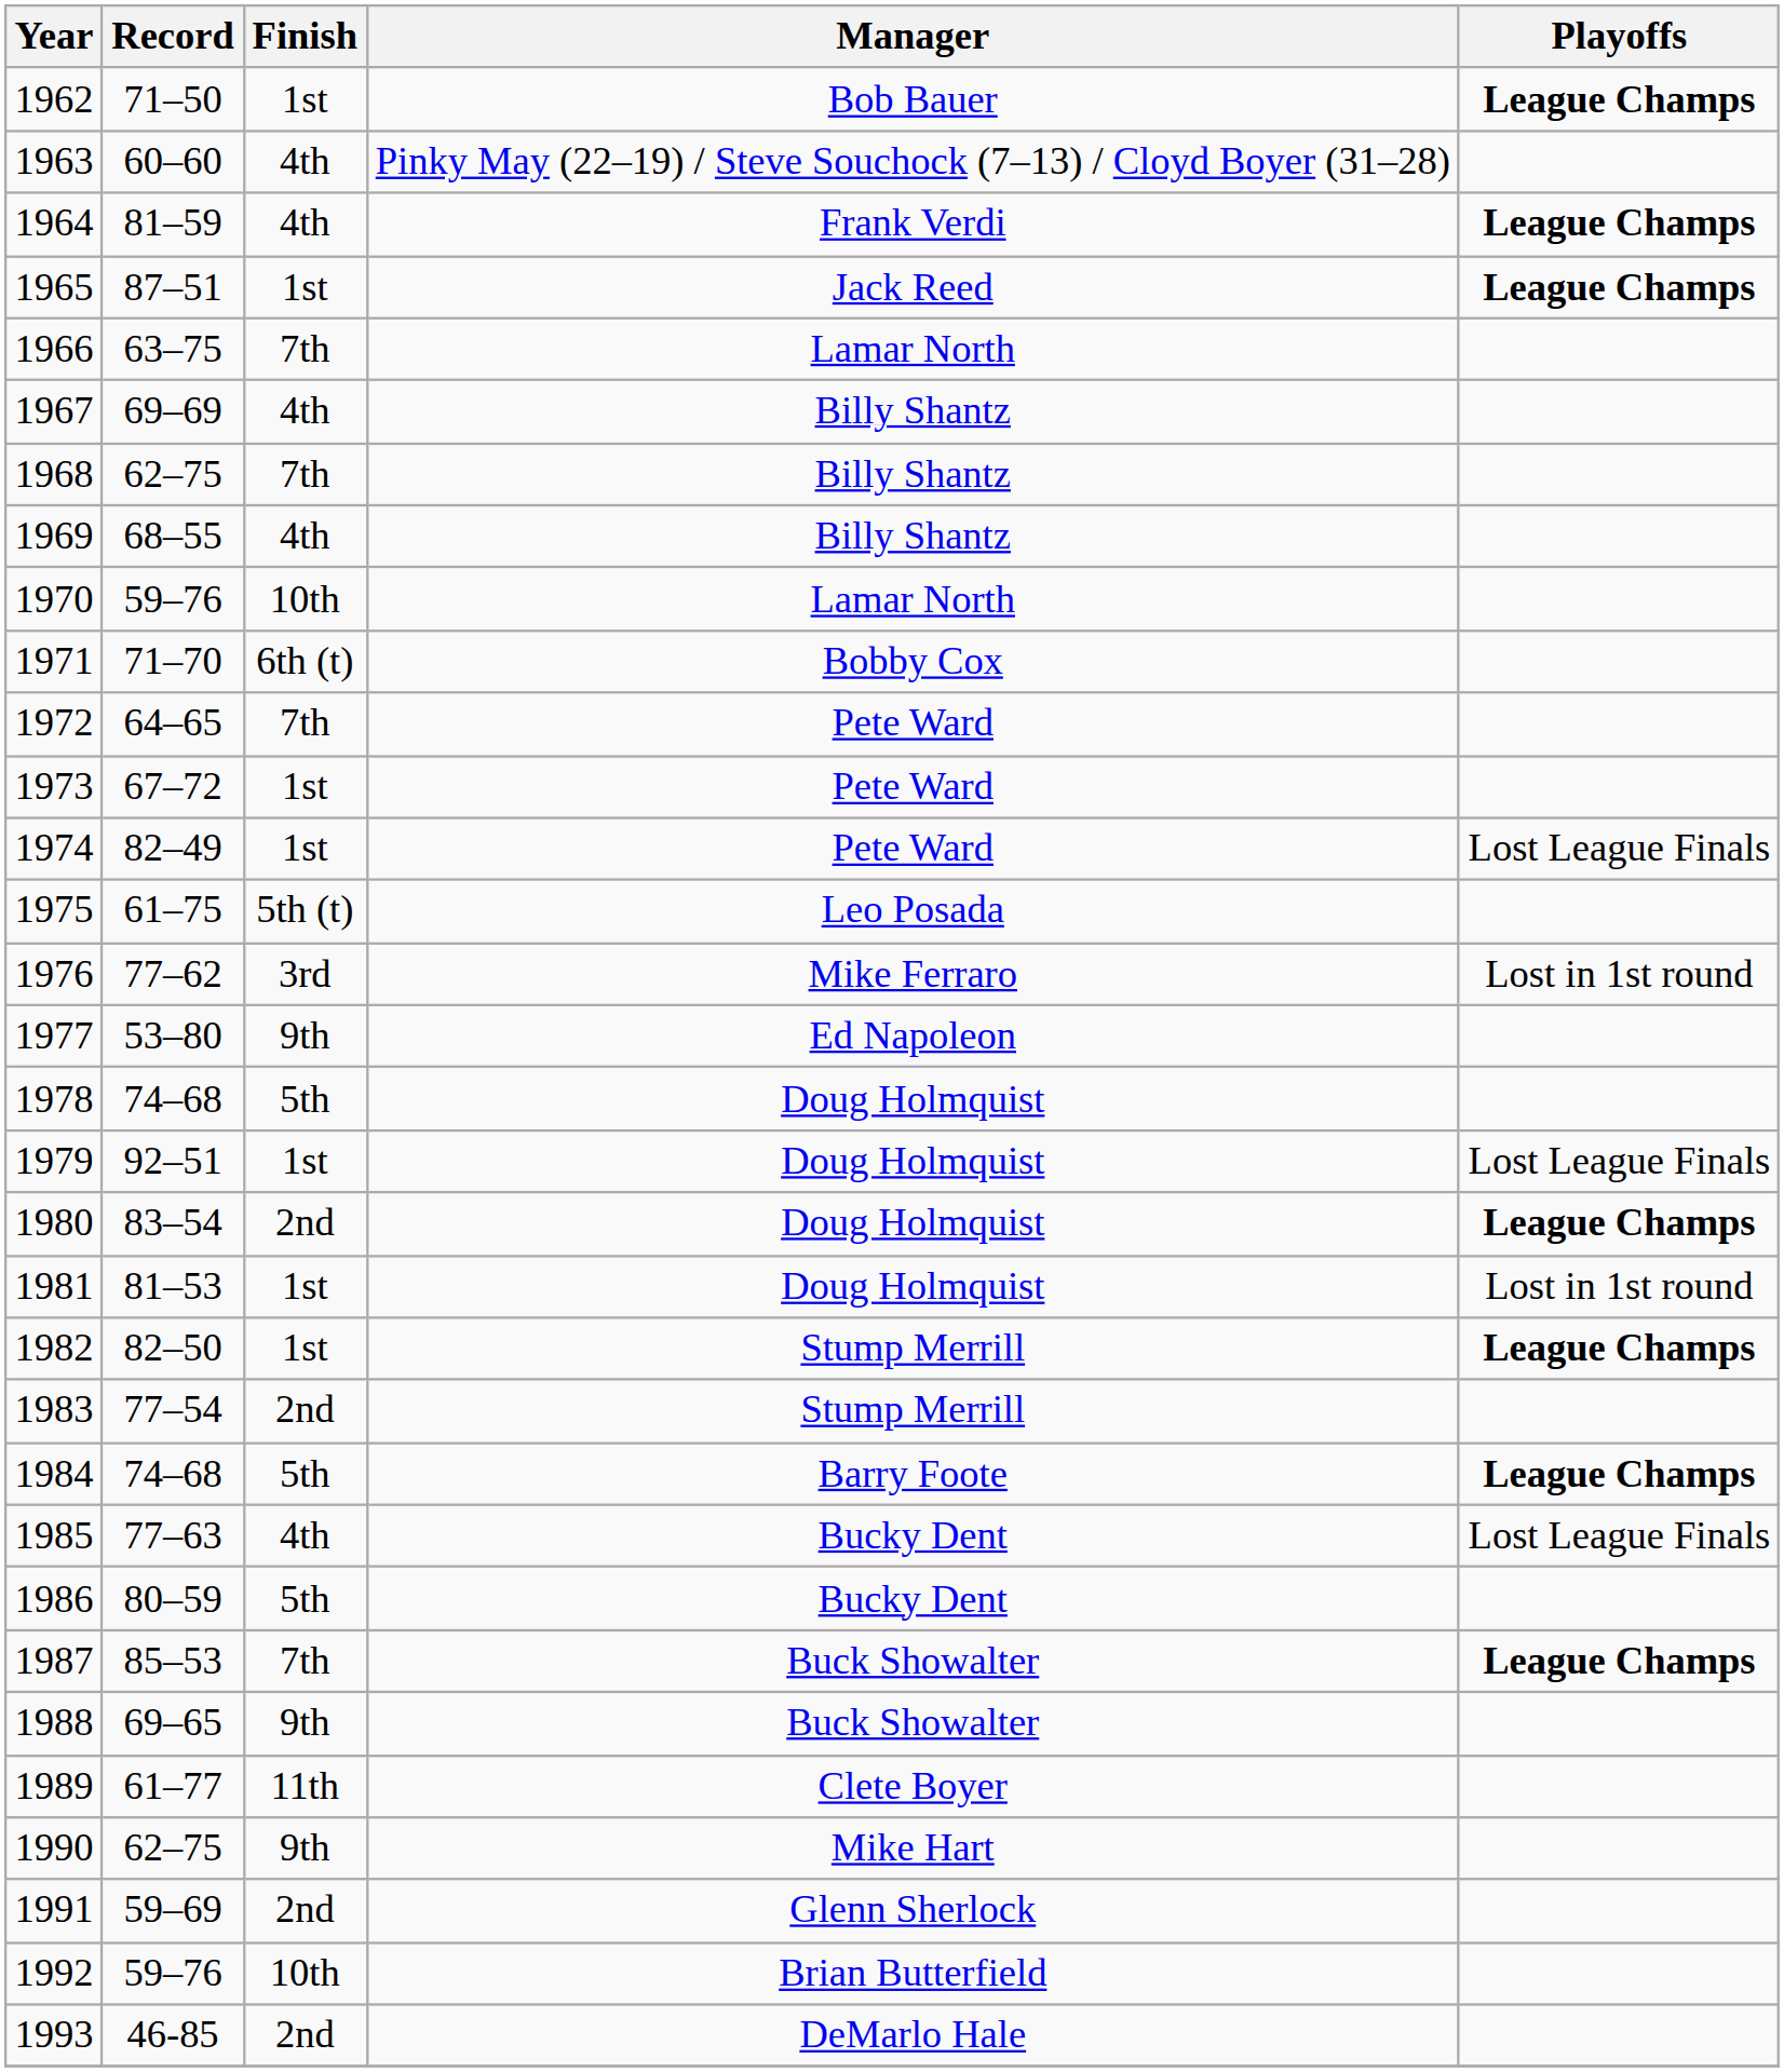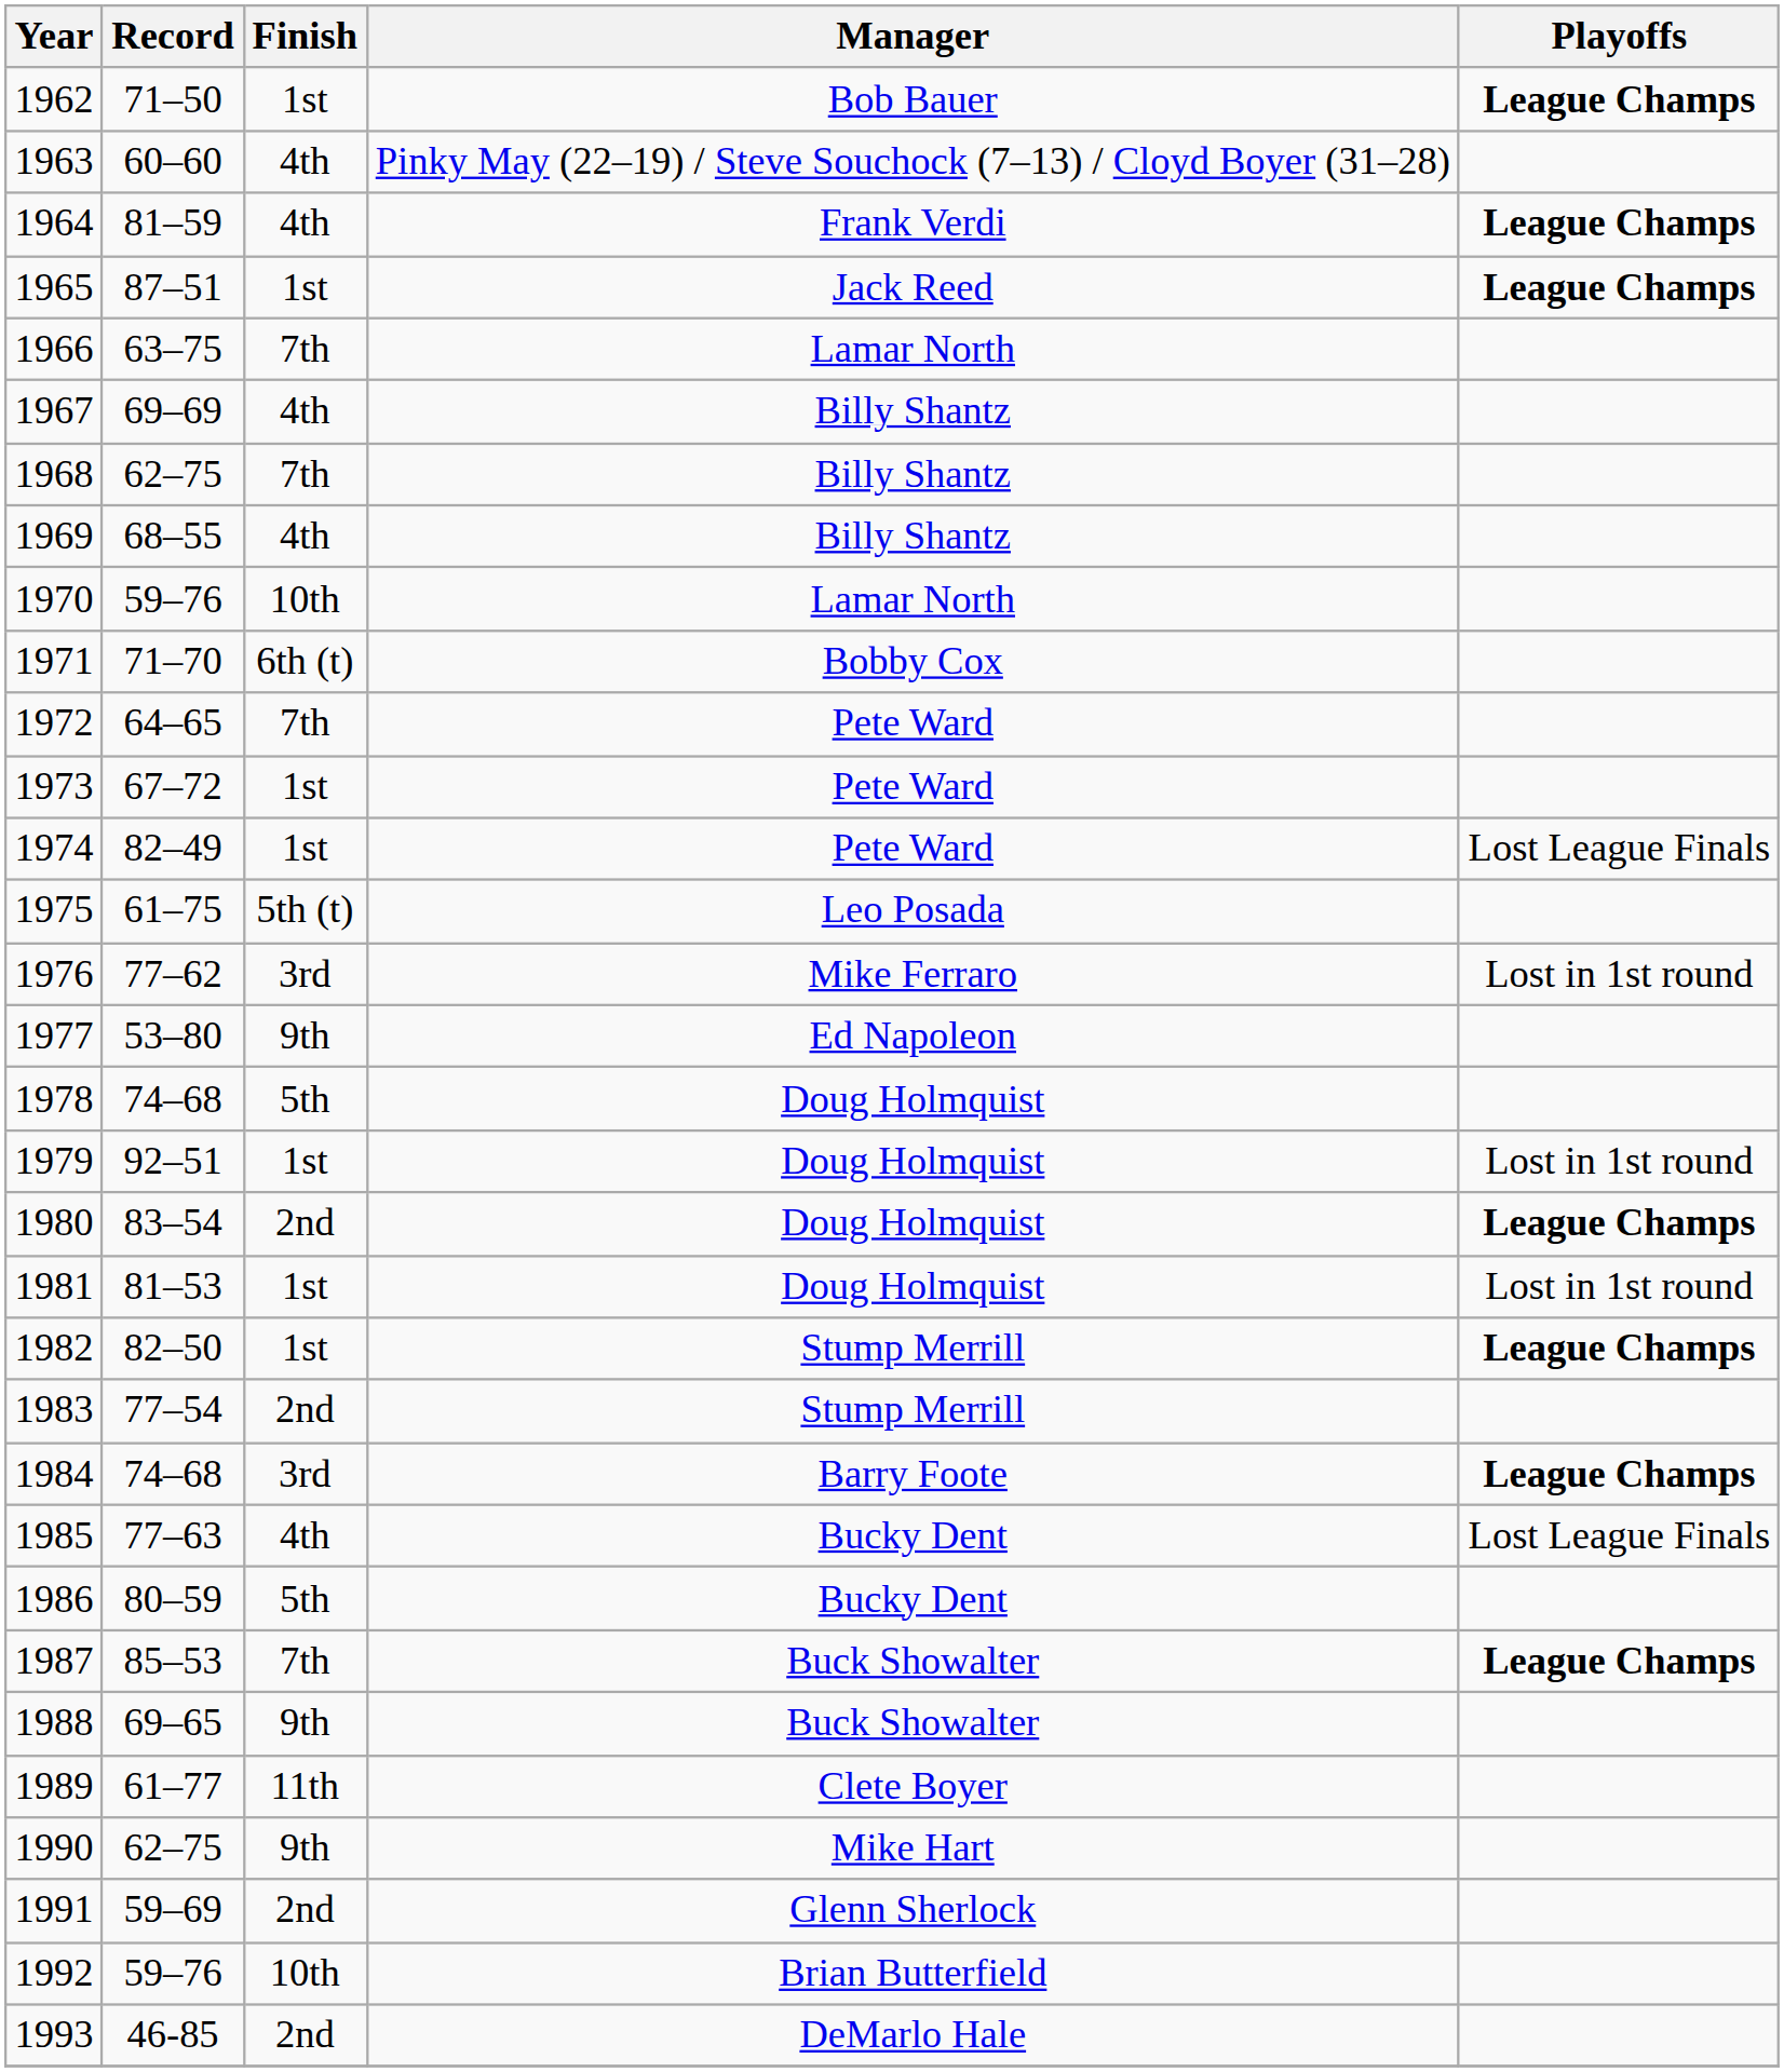 <table class="wikitable" style="text-align:center">
 <tr>
 <th>Year</th>
 <th>Record</th>
 <th>Finish</th>
 <th>Manager</th>
 <th>Playoffs</th>
 </tr>
 <tr>
 <td>1962</td>
 <td>71–50</td>
 <td>1st</td>
 <td><a href='#'>Bob Bauer</a></td>
 <td><strong>League Champs</strong></td>
 </tr>
 <tr>
 <td>1963</td>
 <td>60–60</td>
 <td>4th</td>
 <td><a href='#'>Pinky May</a> (22–19) / <a href='#'>Steve Souchock</a> (7–13) / <a href='#'>Cloyd Boyer</a> (31–28)</td>
 <td></td>
 </tr>
 <tr>
 <td>1964</td>
 <td>81–59</td>
 <td>4th</td>
 <td><a href='#'>Frank Verdi</a></td>
 <td><strong>League Champs</strong></td>
 </tr>
 <tr>
 <td>1965</td>
 <td>87–51</td>
 <td>1st</td>
 <td><a href='#'>Jack Reed</a></td>
 <td><strong>League Champs</strong></td>
 </tr>
 <tr>
 <td>1966</td>
 <td>63–75</td>
 <td>7th</td>
 <td><a href='#'>Lamar North</a></td>
 <td></td>
 </tr>
 <tr>
 <td>1967</td>
 <td>69–69</td>
 <td>4th</td>
 <td><a href='#'>Billy Shantz</a></td>
 <td></td>
 </tr>
 <tr>
 <td>1968</td>
 <td>62–75</td>
 <td>7th</td>
 <td><a href='#'>Billy Shantz</a></td>
 <td></td>
 </tr>
 <tr>
 <td>1969</td>
 <td>68–55</td>
 <td>4th</td>
 <td><a href='#'>Billy Shantz</a></td>
 <td></td>
 </tr>
 <tr>
 <td>1970</td>
 <td>59–76</td>
 <td>10th</td>
 <td><a href='#'>Lamar North</a></td>
 <td></td>
 </tr>
 <tr>
 <td>1971</td>
 <td>71–70</td>
 <td>6th (t)</td>
 <td><a href='#'>Bobby Cox</a></td>
 <td></td>
 </tr>
 <tr>
 <td>1972</td>
 <td>64–65</td>
 <td>7th</td>
 <td><a href='#'>Pete Ward</a></td>
 <td></td>
 </tr>
 <tr>
 <td>1973</td>
 <td>67–72</td>
 <td>1st</td>
 <td><a href='#'>Pete Ward</a></td>
 <td></td>
 </tr>
 <tr>
 <td>1974</td>
 <td>82–49</td>
 <td>1st</td>
 <td><a href='#'>Pete Ward</a></td>
 <td>Lost League Finals</td>
 </tr>
 <tr>
 <td>1975</td>
 <td>61–75</td>
 <td>5th (t)</td>
 <td><a href='#'>Leo Posada</a></td>
 <td></td>
 </tr>
 <tr>
 <td>1976</td>
 <td>77–62</td>
 <td>3rd</td>
 <td><a href='#'>Mike Ferraro</a></td>
 <td>Lost in 1st round</td>
 </tr>
 <tr>
 <td>1977</td>
 <td>53–80</td>
 <td>9th</td>
 <td><a href='#'>Ed Napoleon</a></td>
 <td></td>
 </tr>
 <tr>
 <td>1978</td>
 <td>74–68</td>
 <td>5th</td>
 <td><a href='#'>Doug Holmquist</a></td>
 <td></td>
 </tr>
 <tr>
 <td>1979</td>
 <td>92–51</td>
 <td>1st</td>
 <td><a href='#'>Doug Holmquist</a></td>
-<td>Lost League Finals</td>
+<td>Lost in 1st round</td>
 </tr>
 <tr>
 <td>1980</td>
 <td>83–54</td>
 <td>2nd</td>
 <td><a href='#'>Doug Holmquist</a></td>
 <td><strong>League Champs</strong></td>
 </tr>
 <tr>
 <td>1981</td>
 <td>81–53</td>
 <td>1st</td>
 <td><a href='#'>Doug Holmquist</a></td>
 <td>Lost in 1st round</td>
 </tr>
 <tr>
 <td>1982</td>
 <td>82–50</td>
 <td>1st</td>
 <td><a href='#'>Stump Merrill</a></td>
 <td><strong>League Champs</strong></td>
 </tr>
 <tr>
 <td>1983</td>
 <td>77–54</td>
 <td>2nd</td>
 <td><a href='#'>Stump Merrill</a></td>
 <td></td>
 </tr>
 <tr>
 <td>1984</td>
 <td>74–68</td>
-<td>5th</td>
+<td>3rd</td>
 <td><a href='#'>Barry Foote</a></td>
 <td><strong>League Champs</strong></td>
 </tr>
 <tr>
 <td>1985</td>
 <td>77–63</td>
 <td>4th</td>
 <td><a href='#'>Bucky Dent</a></td>
 <td>Lost League Finals</td>
 </tr>
 <tr>
 <td>1986</td>
 <td>80–59</td>
 <td>5th</td>
 <td><a href='#'>Bucky Dent</a></td>
 <td></td>
 </tr>
 <tr>
 <td>1987</td>
 <td>85–53</td>
 <td>7th</td>
 <td><a href='#'>Buck Showalter</a></td>
 <td><strong>League Champs</strong></td>
 </tr>
 <tr>
 <td>1988</td>
 <td>69–65</td>
 <td>9th</td>
 <td><a href='#'>Buck Showalter</a></td>
 <td></td>
 </tr>
 <tr>
 <td>1989</td>
 <td>61–77</td>
 <td>11th</td>
 <td><a href='#'>Clete Boyer</a></td>
 <td></td>
 </tr>
 <tr>
 <td>1990</td>
 <td>62–75</td>
 <td>9th</td>
 <td><a href='#'>Mike Hart</a></td>
 <td></td>
 </tr>
 <tr>
 <td>1991</td>
 <td>59–69</td>
 <td>2nd</td>
 <td><a href='#'>Glenn Sherlock</a></td>
 <td></td>
 </tr>
 <tr>
 <td>1992</td>
 <td>59–76</td>
 <td>10th</td>
 <td><a href='#'>Brian Butterfield</a></td>
 <td></td>
 </tr>
 <tr>
 <td>1993</td>
 <td>46-85</td>
 <td>2nd</td>
 <td><a href='#'>DeMarlo Hale</a></td>
 <td></td>
 </tr>
 <tr>
 </tr>
 </table>
